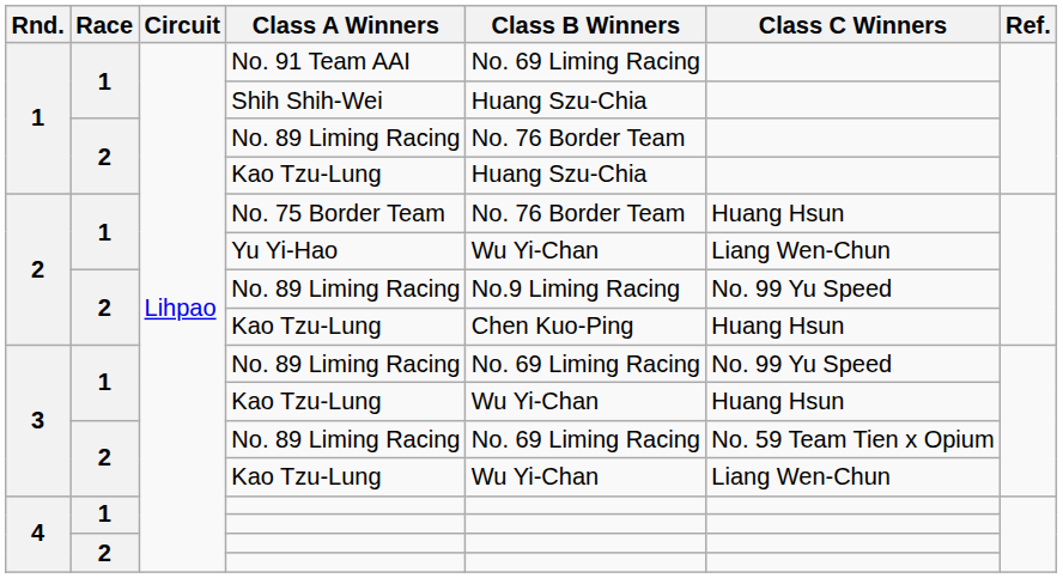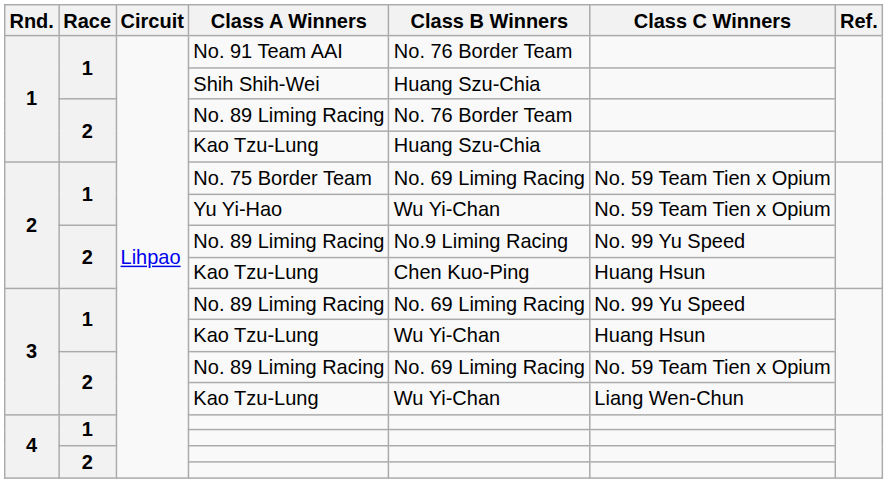 <table class="wikitable" style="font-size:85%;">
 <tr>
 <th>Rnd.</th>
 <th>Race</th>
 <th>Circuit</th>
 <th>Class A Winners</th>
 <th>Class B Winners</th>
 <th>Class C Winners</th>
 <th>Ref.</th>
 </tr>
 <tr>
 <th rowspan=4>1</th>
 <th rowspan=2>1</th>
 <td rowspan=16> <a href='#'>Lihpao</a></td>
 <td> No. 91 Team AAI</td>
-<td> No. 69 Liming Racing</td>
+<td> No. 76 Border Team</td>
 <td></td>
 <td rowspan=4></td>
 </tr>
 <tr>
 <td> Shih Shih-Wei</td>
 <td> Huang Szu-Chia</td>
 <td></td>
 </tr>
 <tr>
 <th rowspan=2>2</th>
 <td> No. 89 Liming Racing</td>
 <td> No. 76 Border Team</td>
 <td></td>
 </tr>
 <tr>
 <td> Kao Tzu-Lung</td>
 <td> Huang Szu-Chia</td>
 <td></td>
 </tr>
 <tr>
 <th rowspan=4>2</th>
 <th rowspan=2>1</th>
 <td> No. 75 Border Team</td>
-<td> No. 76 Border Team</td>
-<td> Huang Hsun</td>
+<td> No. 69 Liming Racing</td>
+<td> No. 59 Team Tien x Opium</td>
 <td rowspan=4></td>
 </tr>
 <tr>
 <td> Yu Yi-Hao</td>
 <td> Wu Yi-Chan</td>
-<td> Liang Wen-Chun</td>
+<td> No. 59 Team Tien x Opium</td>
 </tr>
 <tr>
 <th rowspan=2>2</th>
 <td> No. 89 Liming Racing</td>
 <td> No.9 Liming Racing</td>
 <td> No. 99 Yu Speed</td>
 </tr>
 <tr>
 <td> Kao Tzu-Lung</td>
 <td> Chen Kuo-Ping</td>
 <td> Huang Hsun</td>
 </tr>
 <tr>
 <th rowspan=4>3</th>
 <th rowspan=2>1</th>
 <td> No. 89 Liming Racing</td>
 <td> No. 69 Liming Racing</td>
 <td> No. 99 Yu Speed</td>
 <td rowspan=4></td>
 </tr>
 <tr>
 <td> Kao Tzu-Lung</td>
 <td> Wu Yi-Chan</td>
 <td> Huang Hsun</td>
 </tr>
 <tr>
 <th rowspan=2>2</th>
 <td> No. 89 Liming Racing</td>
 <td> No. 69 Liming Racing</td>
 <td> No. 59 Team Tien x Opium</td>
 </tr>
 <tr>
 <td> Kao Tzu-Lung</td>
 <td> Wu Yi-Chan</td>
 <td> Liang Wen-Chun</td>
 </tr>
 <tr>
 <th rowspan=4>4</th>
 <th rowspan=2>1</th>
 <td></td>
 <td></td>
 <td></td>
 <td rowspan=4></td>
 </tr>
 <tr>
 <td></td>
 <td></td>
 <td></td>
 </tr>
 <tr>
 <th rowspan=2>2</th>
 <td></td>
 <td></td>
 <td></td>
 </tr>
 <tr>
 <td></td>
 <td></td>
 <td></td>
 </tr>
 </table>
